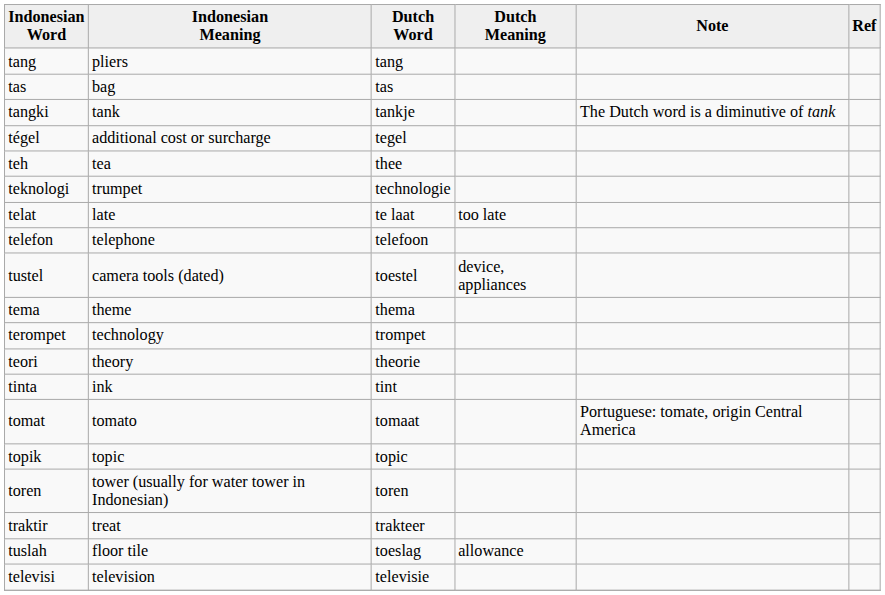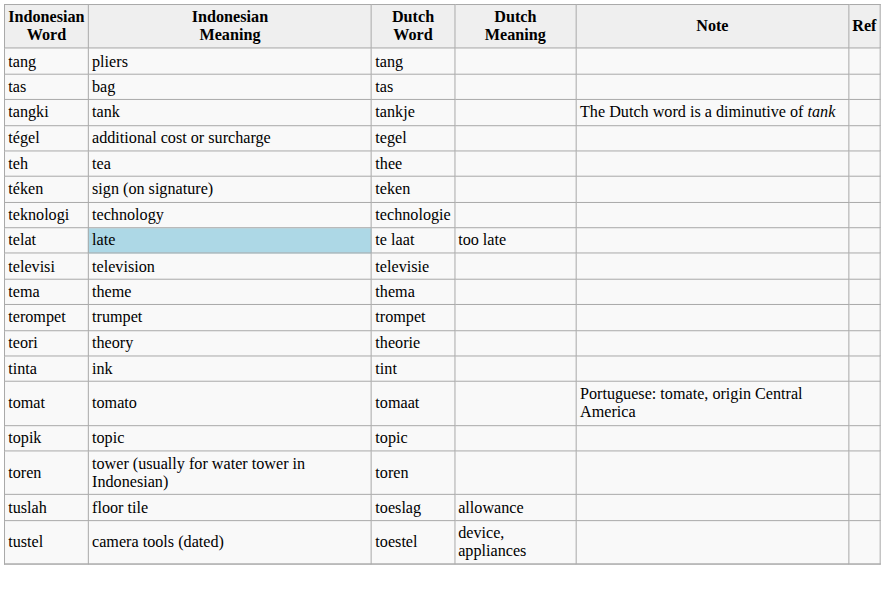 <table class="wikitable">
 <tr>
 <th style="background:#efefef;">Indonesian <br>Word</th>
 <th style="background:#efefef;">Indonesian <br>Meaning</th>
 <th style="background:#efefef;">Dutch <br>Word</th>
 <th style="background:#efefef;">Dutch <br>Meaning</th>
 <th style="background:#efefef;">Note</th>
 <th style="background:#efefef;">Ref</th>
 </tr>
 <tr>
 <td>tang</td>
 <td>pliers</td>
 <td>tang</td>
 <td></td>
 <td></td>
 <td></td>
 </tr>
 <tr>
 <td>tas</td>
 <td>bag</td>
 <td>tas</td>
 <td></td>
 <td></td>
 <td></td>
 </tr>
 <tr>
 <td>tangki</td>
 <td>tank</td>
 <td>tankje</td>
 <td></td>
 <td>The Dutch word is a diminutive of <em>tank</em></td>
 <td></td>
 </tr>
 <tr>
 <td>tégel</td>
 <td>additional cost or surcharge</td>
 <td>tegel</td>
 <td></td>
 <td></td>
 <td></td>
 </tr>
 <tr>
 <td>teh</td>
 <td>tea</td>
 <td>thee</td>
 <td></td>
 <td></td>
 <td></td>
 </tr>
 <tr>
+<td>téken</td>
+<td>sign (on signature)</td>
+<td>teken</td>
+<td></td>
+<td></td>
+<td></td>
+</tr>
+<tr>
 <td>teknologi</td>
-<td>trumpet</td>
+<td>technology</td>
 <td>technologie</td>
 <td></td>
 <td></td>
 <td></td>
 </tr>
 <tr>
 <td>telat</td>
-<td>late</td>
+<td style="background: lightblue;">late</td>
 <td>te laat</td>
 <td>too late</td>
 <td></td>
 <td></td>
 </tr>
 <tr>
-<td>telefon</td>
-<td>telephone</td>
-<td>telefoon</td>
+<td>televisi</td>
+<td>television</td>
+<td>televisie</td>
 <td></td>
-<td></td>
-<td></td>
-</tr>
-<tr>
-<td>tustel</td>
-<td>camera tools (dated)</td>
-<td>toestel</td>
-<td>device, appliances</td>
 <td></td>
 <td></td>
 </tr>
 <tr>
 <td>tema</td>
 <td>theme</td>
 <td>thema</td>
 <td></td>
 <td></td>
 <td></td>
 </tr>
 <tr>
 <td>terompet</td>
-<td>technology</td>
+<td>trumpet</td>
 <td>trompet</td>
 <td></td>
 <td></td>
 <td></td>
 </tr>
 <tr>
 <td>teori</td>
 <td>theory</td>
 <td>theorie</td>
 <td></td>
 <td></td>
 <td></td>
 </tr>
 <tr>
 <td>tinta</td>
 <td>ink</td>
 <td>tint</td>
 <td></td>
 <td></td>
 <td></td>
 </tr>
 <tr>
 <td>tomat</td>
 <td>tomato</td>
 <td>tomaat</td>
 <td></td>
 <td>Portuguese: tomate, origin Central America</td>
 <td></td>
 </tr>
 <tr>
 <td>topik</td>
 <td>topic</td>
 <td>topic</td>
 <td></td>
 <td></td>
 <td></td>
 </tr>
 <tr>
 <td>toren</td>
 <td>tower (usually for water tower in Indonesian)</td>
 <td>toren</td>
 <td></td>
 <td></td>
 <td></td>
 </tr>
 <tr>
-<td>traktir</td>
-<td>treat</td>
-<td>trakteer</td>
-<td></td>
-<td></td>
-<td></td>
-</tr>
-<tr>
 <td>tuslah</td>
 <td>floor tile</td>
 <td>toeslag</td>
 <td>allowance</td>
 <td></td>
 <td></td>
 </tr>
 <tr>
-<td>televisi</td>
-<td>television</td>
-<td>televisie</td>
-<td></td>
+<td>tustel</td>
+<td>camera tools (dated)</td>
+<td>toestel</td>
+<td>device, appliances</td>
 <td></td>
 <td></td>
 </tr>
 <tr>
 </tr>
 </table>
